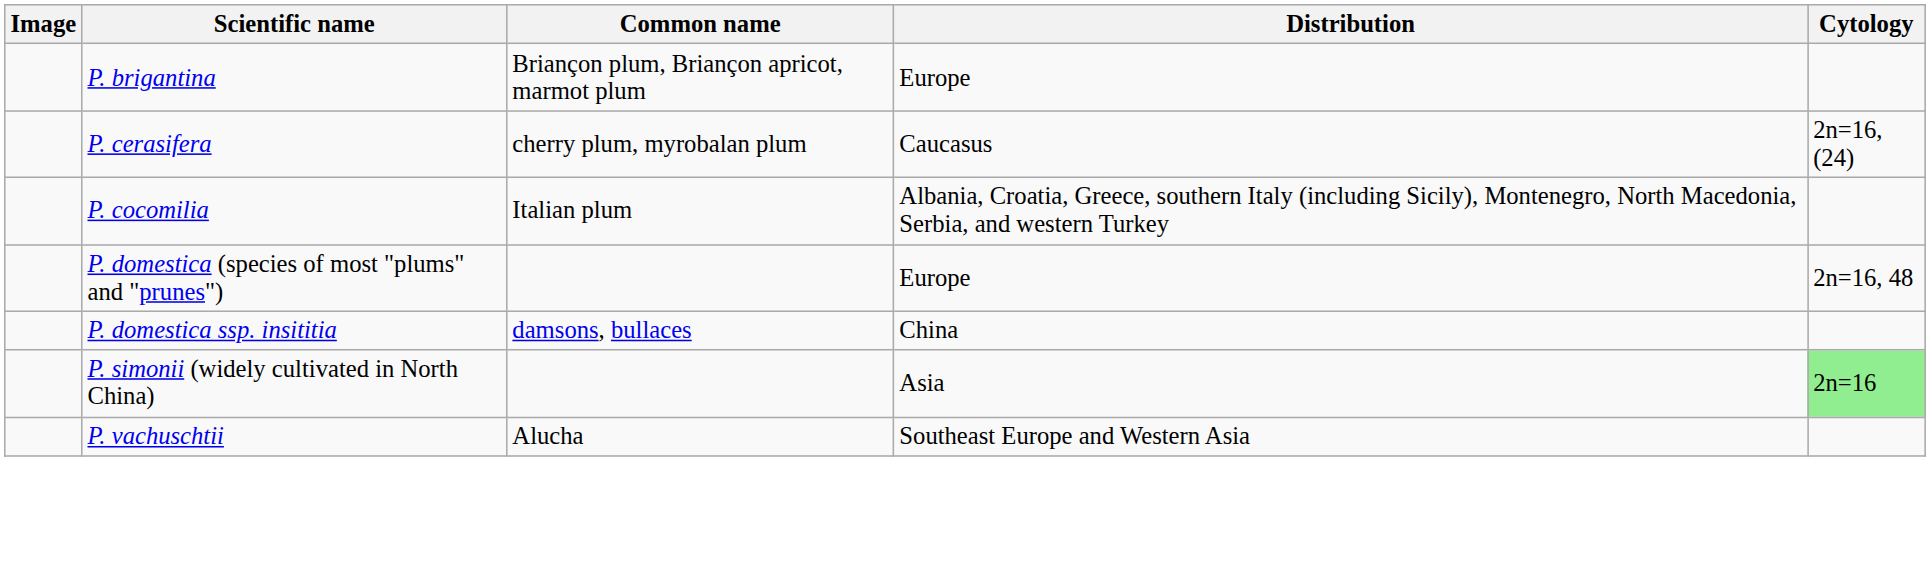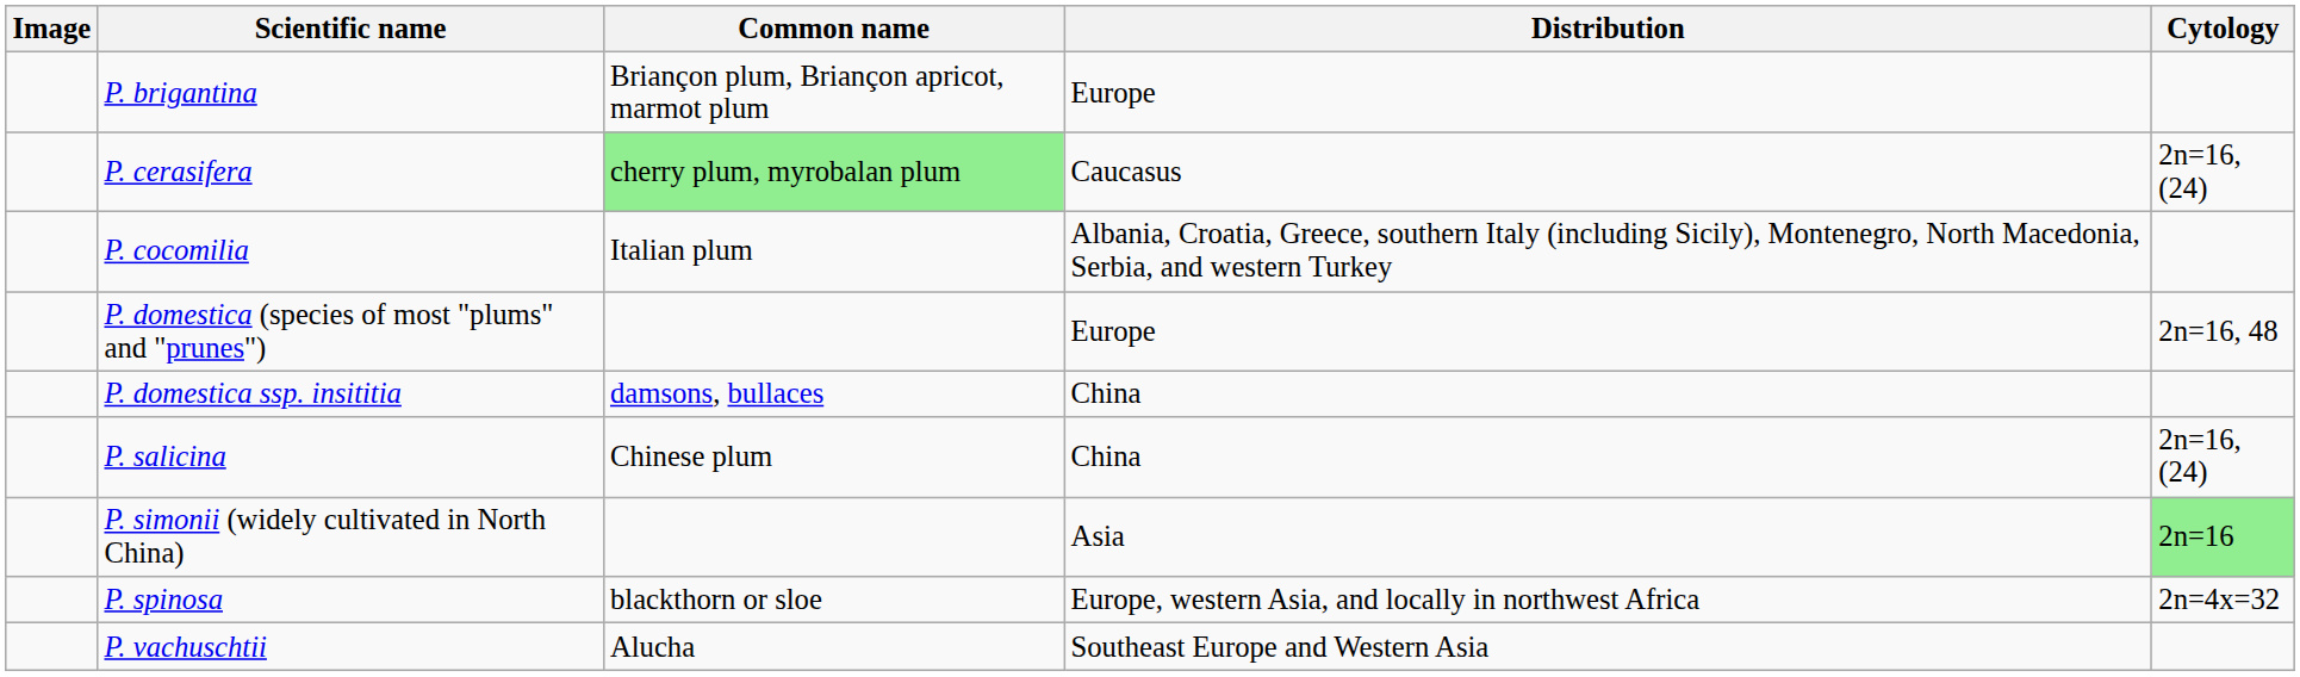 <table class="wikitable">
 <tr>
 <th>Image</th>
 <th>Scientific name</th>
 <th>Common name</th>
 <th>Distribution</th>
 <th>Cytology</th>
 </tr>
 <tr>
 <td></td>
 <td><em><a href='#'>P. brigantina</a></em></td>
 <td>Briançon plum, Briançon apricot, marmot plum</td>
 <td>Europe</td>
 <td></td>
 </tr>
 <tr>
 <td></td>
 <td><em><a href='#'>P. cerasifera</a></em></td>
-<td>cherry plum, myrobalan plum</td>
+<td style="background: lightgreen;">cherry plum, myrobalan plum</td>
 <td>Caucasus</td>
 <td>2n=16,(24)</td>
 </tr>
 <tr>
 <td></td>
 <td><em><a href='#'>P. cocomilia</a></em></td>
 <td>Italian plum</td>
 <td>Albania, Croatia, Greece, southern Italy (including Sicily), Montenegro, North Macedonia, Serbia, and western Turkey</td>
 <td></td>
 </tr>
 <tr>
 <td></td>
 <td><em><a href='#'>P. domestica</a></em> (species of most "plums" and "<a href='#'>prunes</a>")</td>
 <td></td>
 <td>Europe</td>
 <td>2n=16, 48</td>
 </tr>
 <tr>
 <td></td>
 <td><em><a href='#'>P. domestica ssp. insititia</a></em></td>
 <td><a href='#'>damsons</a>, <a href='#'>bullaces</a></td>
 <td>China</td>
 <td></td>
 </tr>
 <tr>
 <td></td>
+<td><em><a href='#'>P. salicina</a></em></td>
+<td>Chinese plum</td>
+<td>China</td>
+<td>2n=16,(24)</td>
+</tr>
+<tr>
+<td></td>
 <td><em><a href='#'>P. simonii</a></em> (widely cultivated in North China)</td>
 <td></td>
 <td>Asia</td>
 <td style="background: lightgreen;">2n=16</td>
+</tr>
+<tr>
+<td></td>
+<td><em><a href='#'>P. spinosa</a></em></td>
+<td>blackthorn or sloe</td>
+<td>Europe, western Asia, and locally in northwest Africa</td>
+<td>2n=4x=32</td>
 </tr>
 <tr>
 <td></td>
 <td><em><a href='#'>P. vachuschtii</a></em></td>
 <td>Alucha</td>
 <td>Southeast Europe and Western Asia</td>
 <td></td>
 </tr>
 </table>
